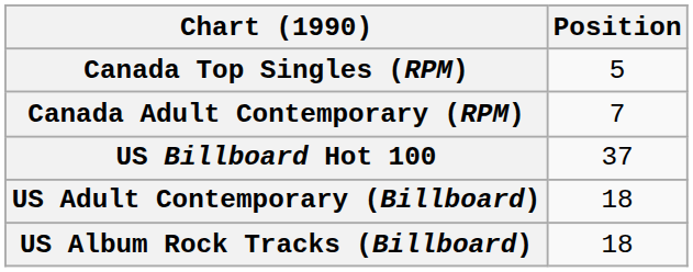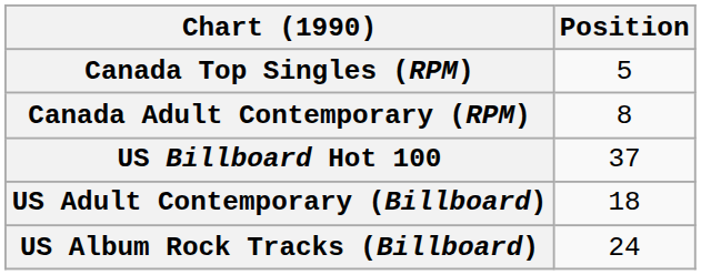 <table class="wikitable sortable plainrowheaders" style="text-align:center">
 <tr>
 <th>Chart (1990)</th>
 <th>Position</th>
 </tr>
 <tr>
 <th scope="row">Canada Top Singles (<em>RPM</em>)</th>
 <td>5</td>
 </tr>
 <tr>
 <th scope="row">Canada Adult Contemporary (<em>RPM</em>)</th>
-<td>7</td>
+<td>8</td>
 </tr>
 <tr>
 <th scope="row">US <em>Billboard</em> Hot 100</th>
 <td>37</td>
 </tr>
 <tr>
 <th scope="row">US Adult Contemporary (<em>Billboard</em>)</th>
 <td>18</td>
 </tr>
 <tr>
 <th scope="row">US Album Rock Tracks (<em>Billboard</em>)</th>
-<td>18</td>
+<td>24</td>
 </tr>
 </table>
